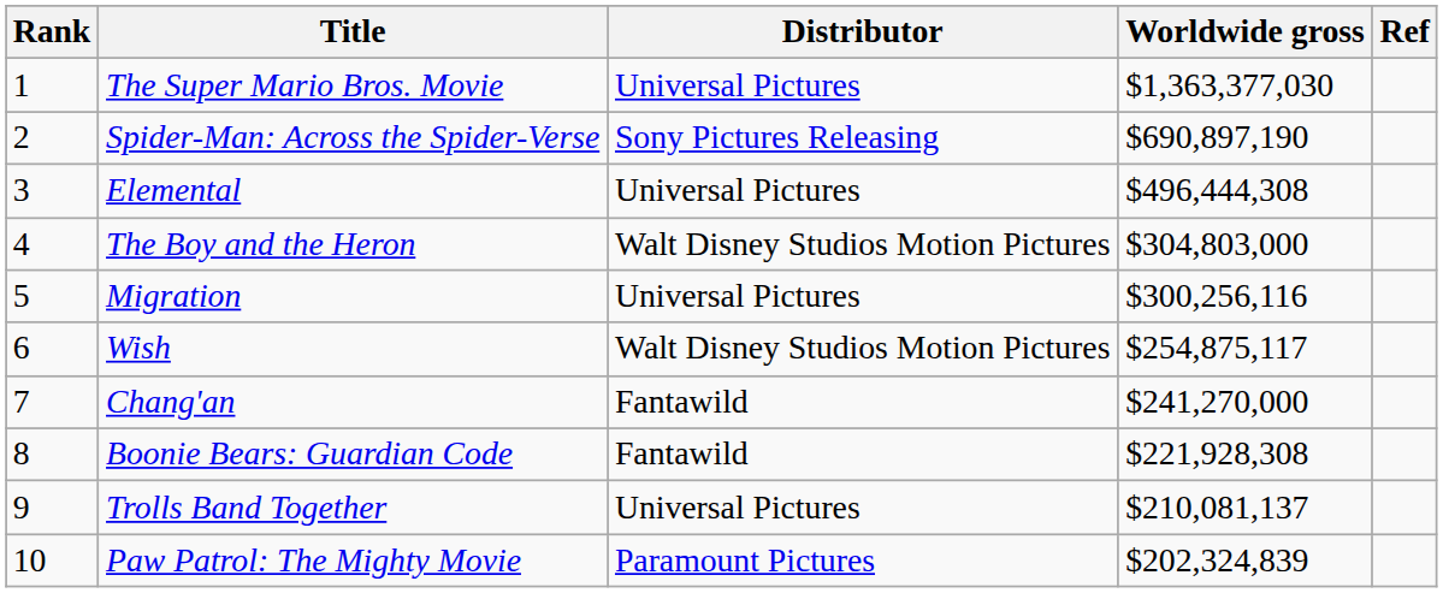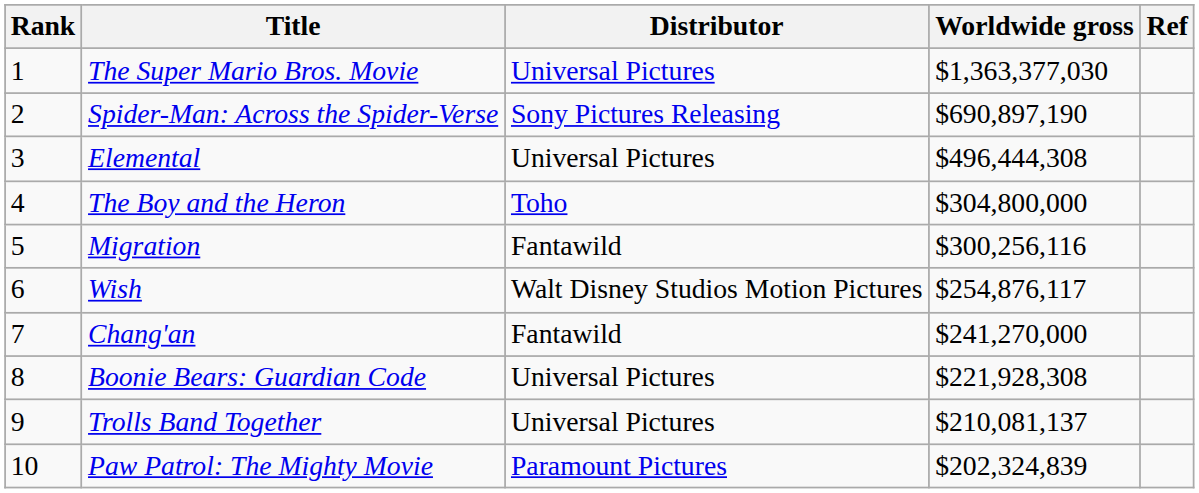 <table class="wikitable sortable" style=" margin:auto;">
 <tr>
 <th>Rank</th>
 <th>Title</th>
 <th>Distributor</th>
 <th>Worldwide gross</th>
 <th>Ref</th>
 </tr>
 <tr>
 <td>1</td>
 <td><em><a href='#'>The Super Mario Bros. Movie</a></em></td>
 <td><a href='#'>Universal Pictures</a></td>
 <td>$1,363,377,030</td>
 <td></td>
 </tr>
 <tr>
 <td>2</td>
 <td><em><a href='#'>Spider-Man: Across the Spider-Verse</a></em></td>
 <td><a href='#'>Sony Pictures Releasing</a></td>
 <td>$690,897,190</td>
 <td></td>
 </tr>
 <tr>
 <td>3</td>
 <td><em><a href='#'>Elemental</a></em></td>
 <td>Universal Pictures</td>
 <td>$496,444,308</td>
 <td></td>
 </tr>
 <tr>
 <td>4</td>
 <td><em><a href='#'>The Boy and the Heron</a></em></td>
-<td>Walt Disney Studios Motion Pictures</td>
-<td>$304,803,000</td>
+<td><a href='#'>Toho</a></td>
+<td>$304,800,000</td>
 <td></td>
 </tr>
 <tr>
 <td>5</td>
 <td><em><a href='#'>Migration</a></em></td>
-<td>Universal Pictures</td>
+<td>Fantawild</td>
 <td>$300,256,116</td>
 <td></td>
 </tr>
 <tr>
 <td>6</td>
 <td><em><a href='#'>Wish</a></em></td>
 <td>Walt Disney Studios Motion Pictures</td>
-<td>$254,875,117</td>
+<td>$254,876,117</td>
 <td></td>
 </tr>
 <tr>
 <td>7</td>
 <td><em><a href='#'>Chang'an</a></em></td>
 <td>Fantawild</td>
 <td>$241,270,000</td>
 <td></td>
 </tr>
 <tr>
 <td>8</td>
 <td><em><a href='#'>Boonie Bears: Guardian Code</a></em></td>
-<td>Fantawild</td>
+<td>Universal Pictures</td>
 <td>$221,928,308</td>
 <td></td>
 </tr>
 <tr>
 <td>9</td>
 <td><em><a href='#'>Trolls Band Together</a></em></td>
 <td>Universal Pictures</td>
 <td>$210,081,137</td>
 <td></td>
 </tr>
 <tr>
 <td>10</td>
 <td><em><a href='#'>Paw Patrol: The Mighty Movie</a></em></td>
 <td rowspan="2"><a href='#'>Paramount Pictures</a></td>
 <td>$202,324,839</td>
 <td></td>
 </tr>
 </table>
